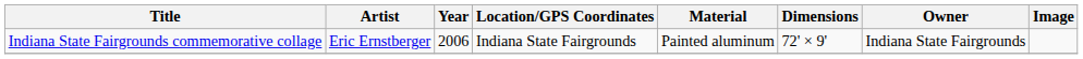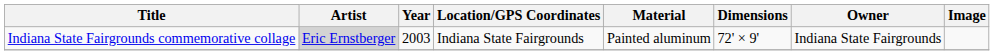 <table class="wikitable sortable">
 <tr>
 <th>Title</th>
 <th>Artist</th>
 <th>Year</th>
 <th>Location/GPS Coordinates</th>
 <th>Material</th>
 <th>Dimensions</th>
 <th>Owner</th>
 <th>Image</th>
 </tr>
 <tr>
 <td><a href='#'>Indiana State Fairgrounds commemorative collage</a></td>
-<td><a href='#'>Eric Ernstberger</a></td>
-<td>2006</td>
+<td style="background: lightgrey;"><a href='#'>Eric Ernstberger</a></td>
+<td>2003</td>
 <td>Indiana State Fairgrounds </td>
 <td>Painted aluminum</td>
 <td>72' × 9'</td>
 <td>Indiana State Fairgrounds</td>
 <td></td>
 </tr>
 <tr>
 </tr>
 </table>
